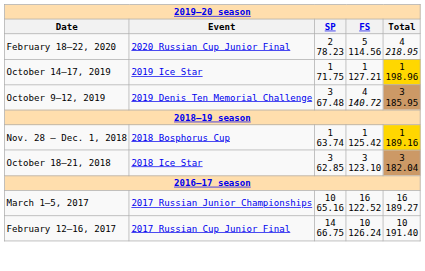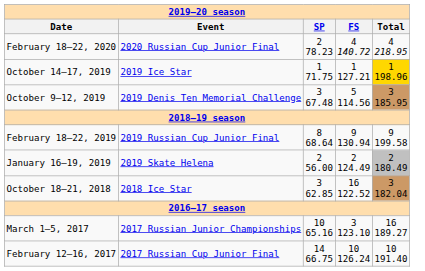 <table class="wikitable">
 <tr>
 <td colspan="5" style="background-color: #ffdead;" align="center"><a href='#'><strong>2019–20 season</strong></a></td>
 </tr>
 <tr>
 <th>Date</th>
 <th>Event</th>
 <th><a href='#'>SP</a></th>
 <th><a href='#'>FS</a></th>
 <th>Total</th>
 </tr>
 <tr>
 <td>February 18–22, 2020</td>
 <td><a href='#'>2020 Russian Cup Junior Final</a></td>
 <td align="center">2<br>78.23</td>
-<td align="center">5<br>114.56</td>
+<td align="center">4<br><em>140.72</em></td>
 <td align="center">4<br><em>218.95</em></td>
 </tr>
 <tr>
 <td>October 14–17, 2019</td>
 <td><a href='#'>2019 Ice Star</a></td>
 <td align="center">1<br>71.75</td>
 <td align="center">1<br>127.21</td>
 <td align="center" bgcolor="gold">1<br>198.96</td>
 </tr>
 <tr>
 <td>October 9–12, 2019</td>
 <td><a href='#'>2019 Denis Ten Memorial Challenge</a></td>
 <td align="center">3<br>67.48</td>
-<td align="center">4<br><em>140.72</em></td>
+<td align="center">5<br>114.56</td>
 <td align="center" bgcolor="cc9966">3<br>185.95</td>
 </tr>
 <tr>
 <td colspan="5" style="background-color: #ffdead;" align="center"><a href='#'><strong>2018–19 season</strong></a></td>
 </tr>
 <tr>
-<td>Nov. 28 – Dec. 1, 2018</td>
-<td><a href='#'>2018 Bosphorus Cup</a></td>
-<td align="center">1<br>63.74</td>
-<td align="center">1<br>125.42</td>
-<td align="center" bgcolor="gold">1<br>189.16</td>
+<td>February 18–22, 2019</td>
+<td><a href='#'>2019 Russian Cup Junior Final</a></td>
+<td align="center">8<br>68.64</td>
+<td align="center">9<br>130.94</td>
+<td align="center">9<br>199.58</td>
+</tr>
+<tr>
+<td>January 16–19, 2019</td>
+<td><a href='#'>2019 Skate Helena</a></td>
+<td align="center">2<br>56.00</td>
+<td align="center">2<br>124.49</td>
+<td align="center" bgcolor="silver">2<br>180.49</td>
 </tr>
 <tr>
 <td>October 18–21, 2018</td>
 <td><a href='#'>2018 Ice Star</a></td>
 <td align="center">3<br>62.85</td>
-<td align="center">3<br>123.10</td>
+<td align="center">16<br>122.52</td>
 <td align="center" bgcolor="cc9966">3<br>182.04</td>
 </tr>
 <tr>
 <td colspan="5" style="background-color: #ffdead;" align="center"><a href='#'><strong>2016–17 season</strong></a></td>
 </tr>
 <tr>
 <td>March 1–5, 2017</td>
 <td><a href='#'>2017 Russian Junior Championships</a></td>
 <td align="center">10<br>65.16</td>
-<td align="center">16<br>122.52</td>
+<td align="center">3<br>123.10</td>
 <td align="center">16<br>189.27</td>
 </tr>
 <tr>
 <td>February 12–16, 2017</td>
 <td><a href='#'>2017 Russian Cup Junior Final</a></td>
 <td align="center">14<br>66.75</td>
 <td align="center">10<br>126.24</td>
 <td align="center">10<br>191.40</td>
 </tr>
 </table>
